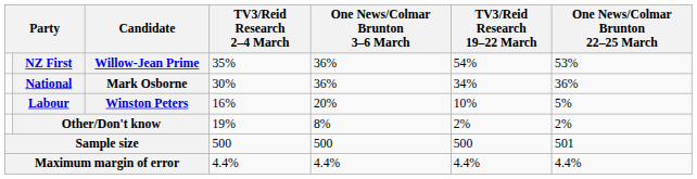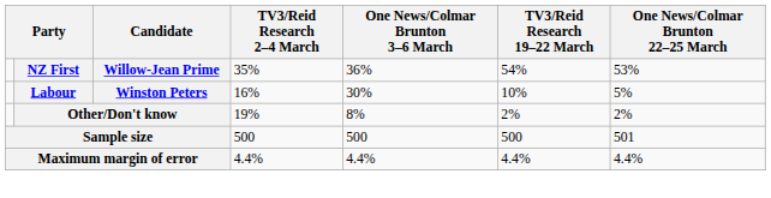 <table class="wikitable plainrowheaders">
 <tr>
 <th scope="col" colspan="2" style="width:100px;">Party</th>
 <th scope="col" style="width:150px;">Candidate</th>
 <th scope="col">TV3/Reid Research<br>2–4 March</th>
 <th scope="col">One News/Colmar Brunton<br>3–6 March</th>
 <th scope="col">TV3/Reid Research<br>19–22 March</th>
 <th scope="col">One News/Colmar Brunton<br>22–25 March</th>
 </tr>
 <tr>
 <td></td>
 <th scope="row"><a href='#'>NZ First</a></th>
 <th scope="row"><a href='#'>Willow-Jean Prime</a></th>
 <td>35%</td>
 <td>36%</td>
 <td>54%</td>
 <td>53%</td>
 </tr>
 <tr>
 <td></td>
-<th scope="row"><a href='#'>National</a></th>
-<th scope="row">Mark Osborne</th>
-<td>30%</td>
-<td>36%</td>
-<td>34%</td>
-<td>36%</td>
-</tr>
-<tr>
-<td></td>
 <th scope="row"><a href='#'>Labour</a></th>
 <th scope="row"><a href='#'>Winston Peters</a></th>
 <td>16%</td>
-<td>20%</td>
+<td>30%</td>
 <td>10%</td>
 <td>5%</td>
 </tr>
 <tr>
 <td></td>
 <th scope="row" colspan=2>Other/Don't know</th>
 <td>19%</td>
 <td>8%</td>
 <td>2%</td>
 <td>2%</td>
 </tr>
 <tr>
 <th scope="row" colspan=3>Sample size</th>
 <td>500</td>
 <td>500</td>
 <td>500</td>
 <td>501</td>
 </tr>
 <tr>
 <th scope="row" colspan=3>Maximum margin of error</th>
 <td>4.4%</td>
 <td>4.4%</td>
 <td>4.4%</td>
 <td>4.4%</td>
 </tr>
 </table>
